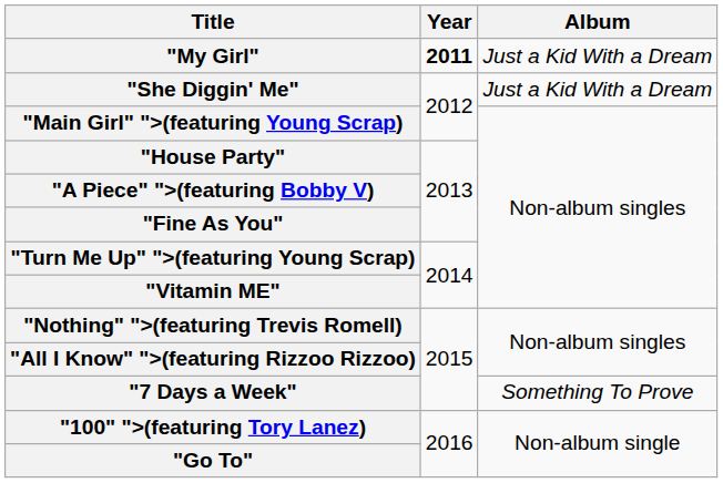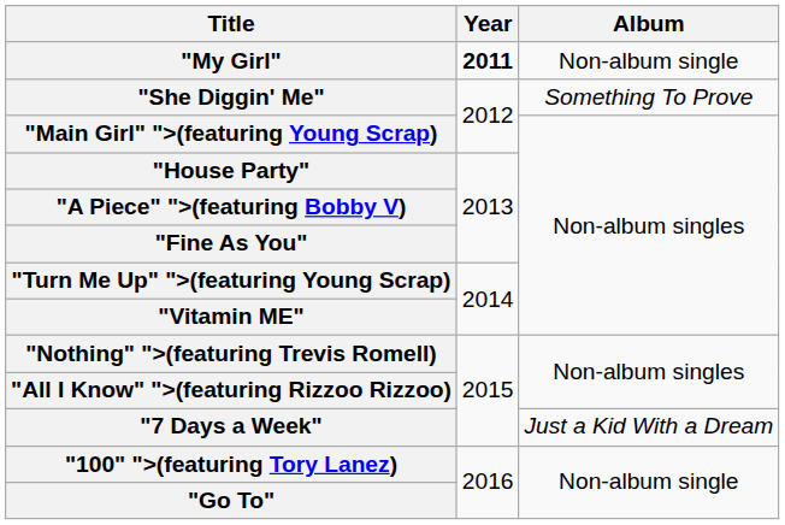 <table class="wikitable plainrowheaders" style="text-align:center;"border="1">
 <tr>
 <th scope="col">Title</th>
 <th scope="col">Year</th>
 <th scope="col">Album</th>
 </tr>
 <tr>
 <th scope="row">"My Girl"</th>
 <td><strong>2011</strong></td>
-<td><em>Just a Kid With a Dream</em></td>
+<td>Non-album single</td>
 </tr>
 <tr>
 <th scope="row">"She Diggin' Me"</th>
 <td rowspan="2">2012</td>
-<td><em>Just a Kid With a Dream</em></td>
+<td><em>Something To Prove</em></td>
 </tr>
 <tr>
 <th scope="row">"Main Girl" <span>">(featuring <a href='#'>Young Scrap</a>)</span></th>
 <td rowspan="6">Non-album singles</td>
 </tr>
 <tr>
 <th scope="row">"House Party"</th>
 <td rowspan="3">2013</td>
 </tr>
 <tr>
 <th scope="row">"A Piece" <span>">(featuring <a href='#'>Bobby V</a>)</span></th>
 </tr>
 <tr>
 <th scope="row">"Fine As You"</th>
 </tr>
 <tr>
 <th scope="row">"Turn Me Up" <span>">(featuring Young Scrap)</span></th>
 <td rowspan="2">2014</td>
 </tr>
 <tr>
 <th scope="row">"Vitamin ME"</th>
 </tr>
 <tr>
 <th scope="row">"Nothing" <span>">(featuring Trevis Romell)</span></th>
 <td rowspan="3">2015</td>
 <td rowspan="2">Non-album singles</td>
 </tr>
 <tr>
 <th scope="row">"All I Know" <span>">(featuring Rizzoo Rizzoo)</span></th>
 </tr>
 <tr>
 <th scope="row">"7 Days a Week"</th>
-<td><em>Something To Prove</em></td>
+<td><em>Just a Kid With a Dream</em></td>
 </tr>
 <tr>
 <th scope="row">"100" <span>">(featuring <a href='#'>Tory Lanez</a>)</span></th>
 <td rowspan="2">2016</td>
 <td rowspan="2">Non-album single</td>
 </tr>
 <tr>
 <th scope="row">"Go To"</th>
 </tr>
 </table>
